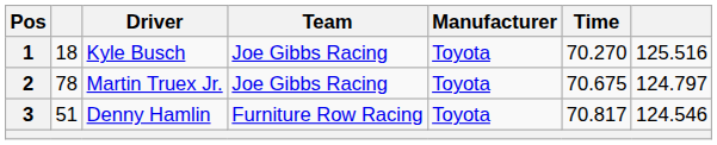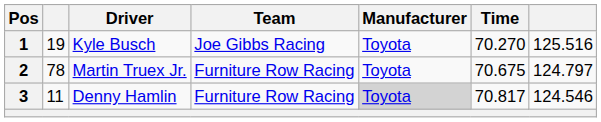 <table class="wikitable" style="font-size:95%">
 <tr>
 <th>Pos</th>
 <th></th>
 <th>Driver</th>
 <th>Team</th>
 <th>Manufacturer</th>
 <th>Time</th>
 <th></th>
 </tr>
 <tr>
 <th>1</th>
-<td>18</td>
+<td>19</td>
 <td><a href='#'>Kyle Busch</a></td>
 <td><a href='#'>Joe Gibbs Racing</a></td>
 <td><a href='#'>Toyota</a></td>
 <td>70.270</td>
 <td>125.516</td>
 </tr>
 <tr>
 <th>2</th>
 <td>78</td>
 <td><a href='#'>Martin Truex Jr.</a></td>
-<td><a href='#'>Joe Gibbs Racing</a></td>
+<td><a href='#'>Furniture Row Racing</a></td>
 <td><a href='#'>Toyota</a></td>
 <td>70.675</td>
 <td>124.797</td>
 </tr>
 <tr>
 <th>3</th>
-<td>51</td>
+<td>11</td>
 <td><a href='#'>Denny Hamlin</a></td>
 <td><a href='#'>Furniture Row Racing</a></td>
-<td><a href='#'>Toyota</a></td>
+<td style="background: lightgrey;"><a href='#'>Toyota</a></td>
 <td>70.817</td>
 <td>124.546</td>
 </tr>
 <tr>
 <th colspan="7"></th>
 </tr>
 </table>
